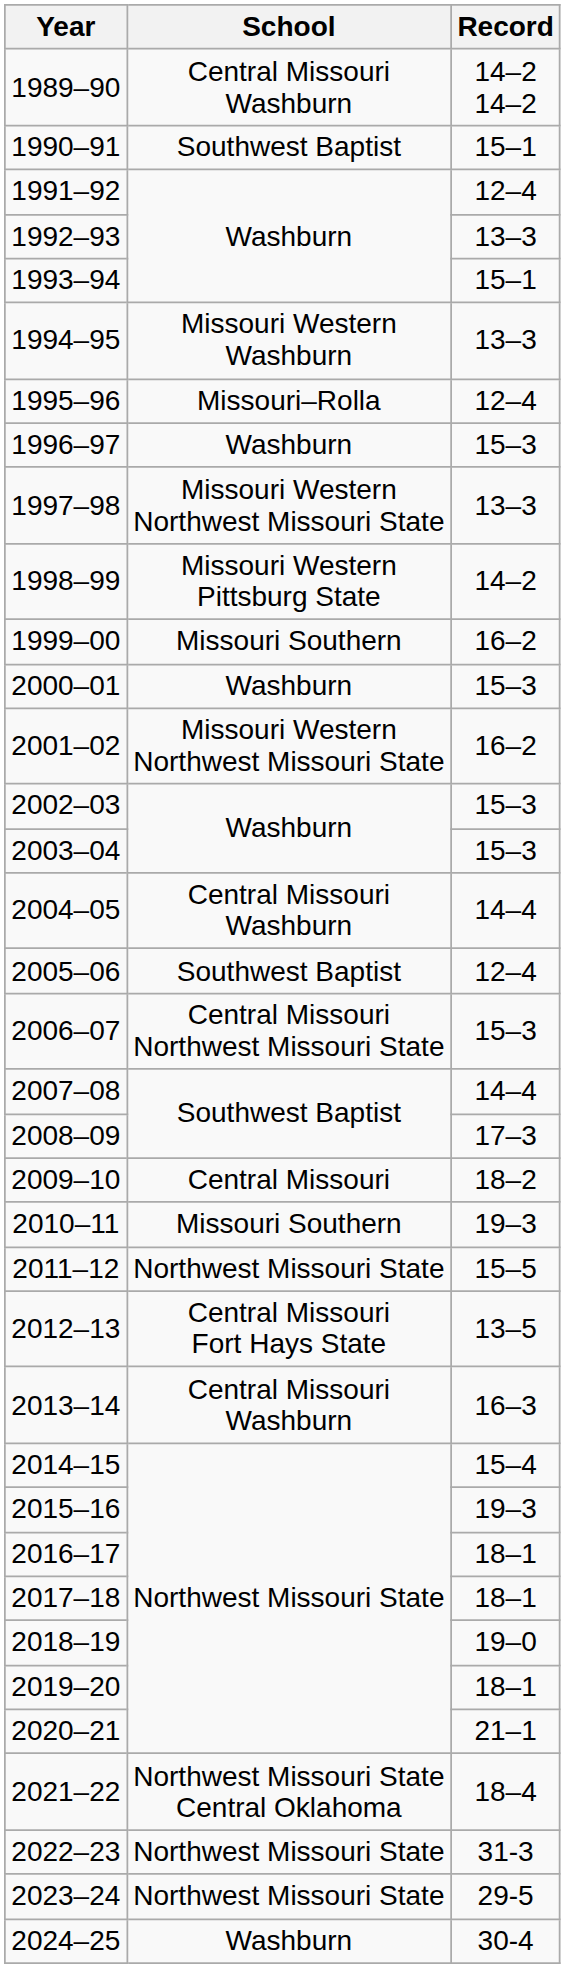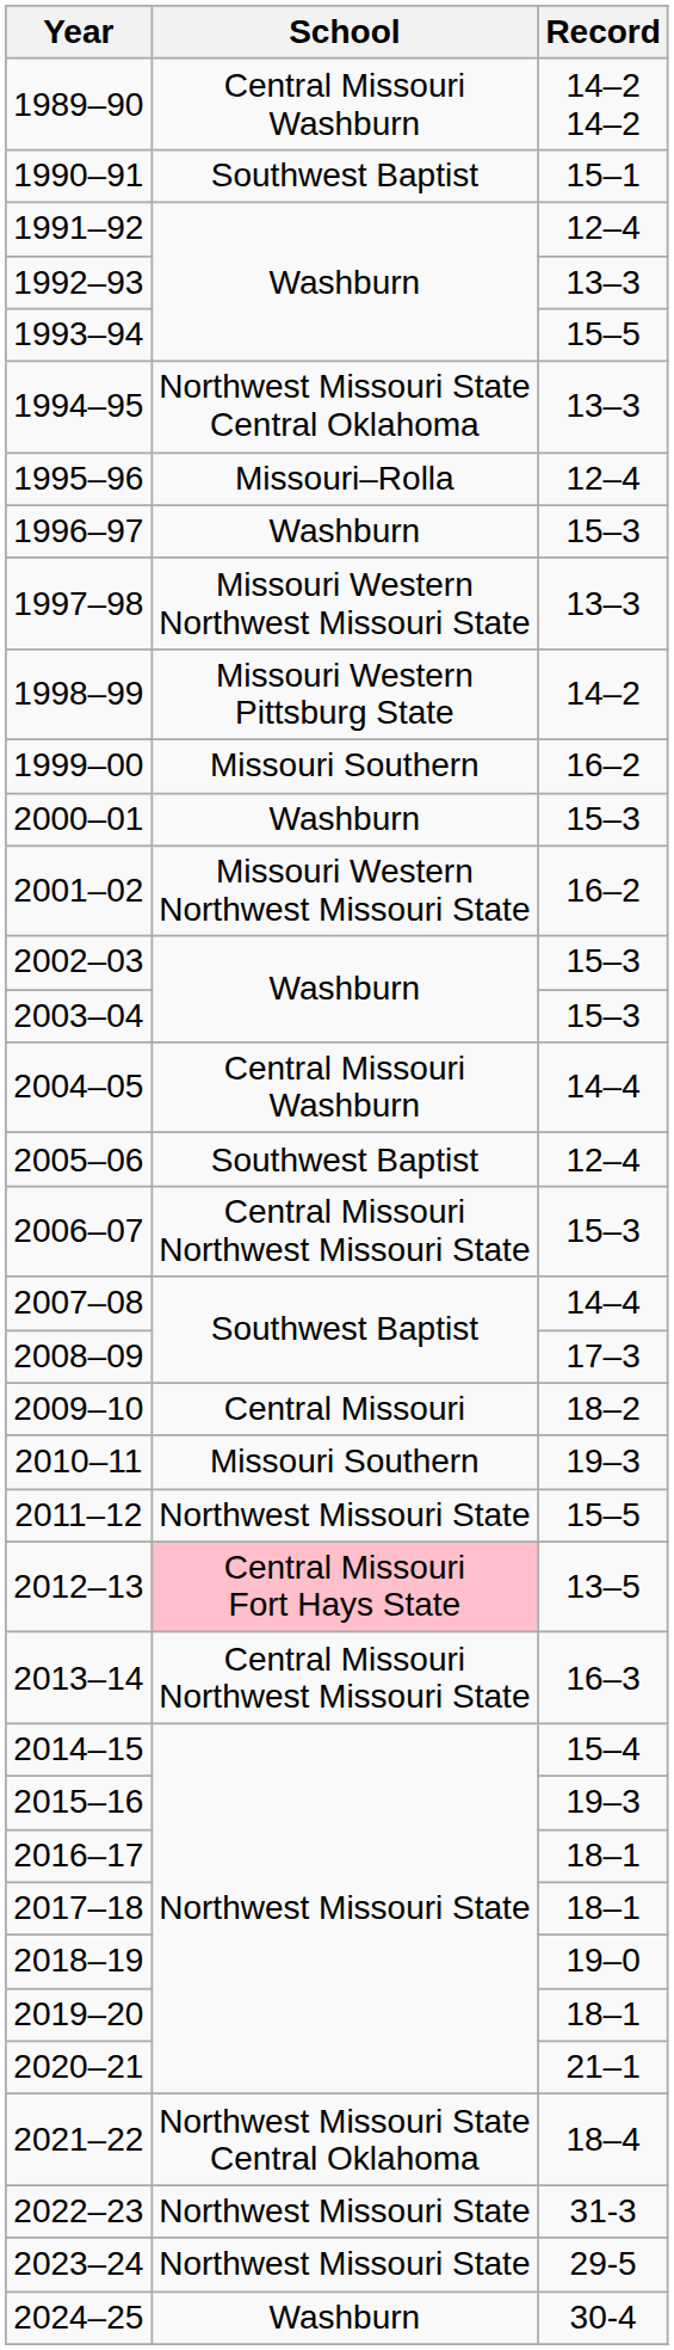 <table class="wikitable" style="text-align:center">
 <tr>
 <th>Year</th>
 <th>School</th>
 <th>Record</th>
 </tr>
 <tr>
 <td>1989–90</td>
 <td>Central Missouri<br>Washburn</td>
 <td>14–2<br>14–2</td>
 </tr>
 <tr>
 <td>1990–91</td>
 <td>Southwest Baptist</td>
 <td>15–1</td>
 </tr>
 <tr>
 <td>1991–92</td>
 <td rowspan=3>Washburn</td>
 <td>12–4</td>
 </tr>
 <tr>
 <td>1992–93</td>
 <td>13–3</td>
 </tr>
 <tr>
 <td>1993–94</td>
-<td>15–1</td>
+<td>15–5</td>
 </tr>
 <tr>
 <td>1994–95</td>
-<td>Missouri Western<br>Washburn</td>
+<td>Northwest Missouri State<br>Central Oklahoma</td>
 <td>13–3</td>
 </tr>
 <tr>
 <td>1995–96</td>
 <td>Missouri–Rolla</td>
 <td>12–4</td>
 </tr>
 <tr>
 <td>1996–97</td>
 <td>Washburn</td>
 <td>15–3</td>
 </tr>
 <tr>
 <td>1997–98</td>
 <td>Missouri Western<br>Northwest Missouri State</td>
 <td>13–3</td>
 </tr>
 <tr>
 <td>1998–99</td>
 <td>Missouri Western<br>Pittsburg State</td>
 <td>14–2</td>
 </tr>
 <tr>
 <td>1999–00</td>
 <td>Missouri Southern</td>
 <td>16–2</td>
 </tr>
 <tr>
 <td>2000–01</td>
 <td>Washburn</td>
 <td>15–3</td>
 </tr>
 <tr>
 <td>2001–02</td>
 <td>Missouri Western<br>Northwest Missouri State</td>
 <td>16–2</td>
 </tr>
 <tr>
 <td>2002–03</td>
 <td rowspan=2>Washburn</td>
 <td>15–3</td>
 </tr>
 <tr>
 <td>2003–04</td>
 <td>15–3</td>
 </tr>
 <tr>
 <td>2004–05</td>
 <td>Central Missouri<br>Washburn</td>
 <td>14–4</td>
 </tr>
 <tr>
 <td>2005–06</td>
 <td>Southwest Baptist</td>
 <td>12–4</td>
 </tr>
 <tr>
 <td>2006–07</td>
 <td>Central Missouri<br>Northwest Missouri State</td>
 <td>15–3</td>
 </tr>
 <tr>
 <td>2007–08</td>
 <td rowspan=2>Southwest Baptist</td>
 <td>14–4</td>
 </tr>
 <tr>
 <td>2008–09</td>
 <td>17–3</td>
 </tr>
 <tr>
 <td>2009–10</td>
 <td>Central Missouri</td>
 <td>18–2</td>
 </tr>
 <tr>
 <td>2010–11</td>
 <td>Missouri Southern</td>
 <td>19–3</td>
 </tr>
 <tr>
 <td>2011–12</td>
 <td>Northwest Missouri State</td>
 <td>15–5</td>
 </tr>
 <tr>
 <td>2012–13</td>
-<td>Central Missouri<br>Fort Hays State</td>
+<td style="background: pink;">Central Missouri<br>Fort Hays State</td>
 <td>13–5</td>
 </tr>
 <tr>
 <td>2013–14</td>
-<td>Central Missouri<br>Washburn</td>
+<td>Central Missouri<br>Northwest Missouri State</td>
 <td>16–3</td>
 </tr>
 <tr>
 <td>2014–15</td>
 <td rowspan=7>Northwest Missouri State</td>
 <td>15–4</td>
 </tr>
 <tr>
 <td>2015–16</td>
 <td>19–3</td>
 </tr>
 <tr>
 <td>2016–17</td>
 <td>18–1</td>
 </tr>
 <tr>
 <td>2017–18</td>
 <td>18–1</td>
 </tr>
 <tr>
 <td>2018–19</td>
 <td>19–0</td>
 </tr>
 <tr>
 <td>2019–20</td>
 <td>18–1</td>
 </tr>
 <tr>
 <td>2020–21</td>
 <td>21–1</td>
 </tr>
 <tr>
 <td>2021–22</td>
 <td>Northwest Missouri State<br>Central Oklahoma</td>
 <td>18–4</td>
 </tr>
 <tr>
 <td>2022–23</td>
 <td>Northwest Missouri State</td>
 <td>31-3</td>
 </tr>
 <tr>
 <td>2023–24</td>
 <td>Northwest Missouri State</td>
 <td>29-5</td>
 </tr>
 <tr>
 <td>2024–25</td>
 <td>Washburn</td>
 <td>30-4</td>
 </tr>
 </table>
